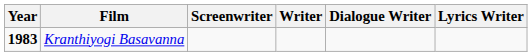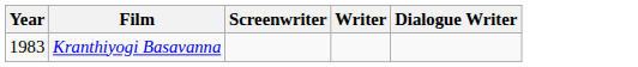 <table class="wikitable sortable">
 <tr>
 <th scope="col">Year</th>
 <th scope="col">Film</th>
 <th scope="col">Screenwriter</th>
 <th scope="col">Writer</th>
 <th scope="col">Dialogue Writer</th>
-<th scope="col">Lyrics Writer</th>
 </tr>
 <tr>
-<td><strong>1983</strong></td>
+<td>1983</td>
 <td><em><a href='#'>Kranthiyogi Basavanna</a></em></td>
-<td></td>
 <td></td>
 <td></td>
 <td></td>
 </tr>
 </table>
